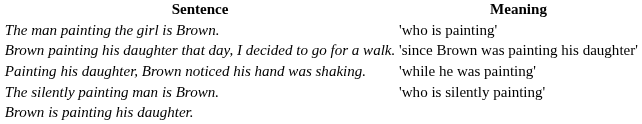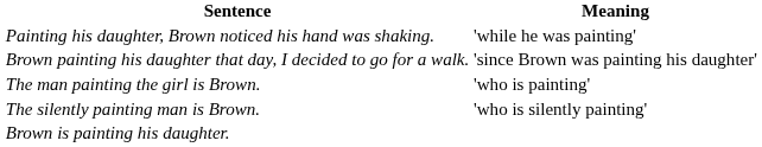 <table>
 <tr>
 <th>Sentence</th>
 <th>Meaning</th>
 </tr>
 <tr>
-<td><em>The man painting the girl is Brown.</em></td>
-<td>'who is painting'</td>
+<td><em>Painting his daughter, Brown noticed his hand was shaking.</em></td>
+<td>'while he was painting'</td>
 </tr>
 <tr>
 <td><em>Brown painting his daughter that day, I decided to go for a walk.</em></td>
 <td>'since Brown was painting his daughter'</td>
 </tr>
 <tr>
-<td><em>Painting his daughter, Brown noticed his hand was shaking.</em></td>
-<td>'while he was painting'</td>
+<td><em>The man painting the girl is Brown.</em></td>
+<td>'who is painting'</td>
 </tr>
 <tr>
 <td><em>The silently painting man is Brown.</em></td>
 <td>'who is silently painting'</td>
 </tr>
 <tr>
 <td><em>Brown is painting his daughter.</em></td>
 </tr>
 <tr>
 </tr>
 </table>
